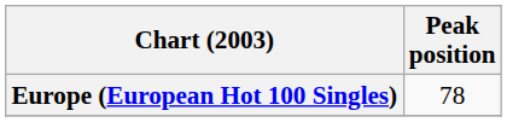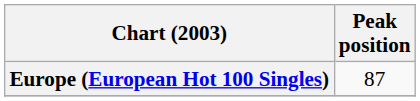 <table class="wikitable sortable plainrowheaders" style="text-align:center">
 <tr>
 <th>Chart (2003)</th>
 <th>Peak<br>position</th>
 </tr>
 <tr>
 <th scope="row">Europe (<a href='#'>European Hot 100 Singles</a>)</th>
-<td align="center">78</td>
+<td align="center">87</td>
 </tr>
 <tr>
 </tr>
 <tr>
 </tr>
 <tr>
 </tr>
 <tr>
 </tr>
 <tr>
 </tr>
 <tr>
 </tr>
 </table>
